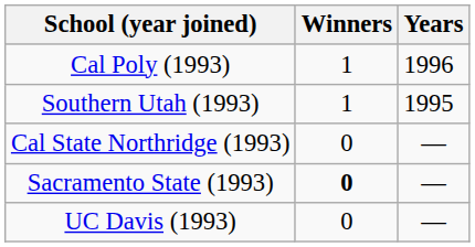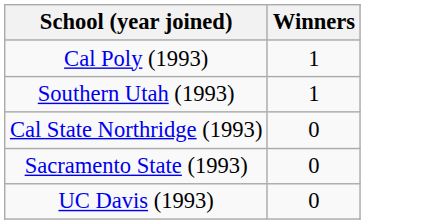 <table class="wikitable">
 <tr>
 <th>School (year joined)</th>
 <th>Winners</th>
-<th>Years</th>
 </tr>
 <tr align="center">
 <td><a href='#'>Cal Poly</a> (1993)</td>
 <td>1</td>
-<td align="left">1996</td>
 </tr>
 <tr align="center">
 <td><a href='#'>Southern Utah</a> (1993)</td>
 <td>1</td>
-<td align="left">1995</td>
 </tr>
 <tr align="center">
 <td><a href='#'>Cal State Northridge</a> (1993)</td>
 <td>0</td>
-<td align="center">—</td>
 </tr>
 <tr align="center">
 <td><a href='#'>Sacramento State</a> (1993)</td>
-<td><strong>0</strong></td>
-<td align="center">—</td>
+<td>0</td>
 </tr>
 <tr align="center">
 <td><a href='#'>UC Davis</a> (1993)</td>
 <td>0</td>
-<td align="center">—</td>
 </tr>
 </table>
